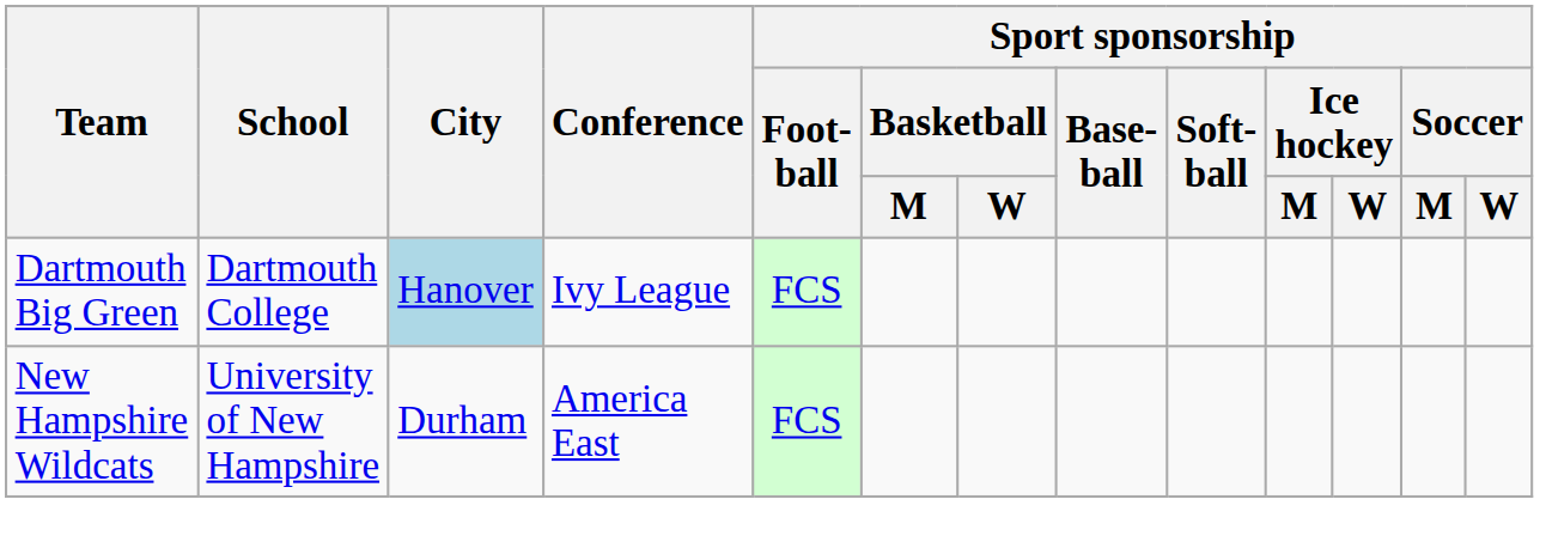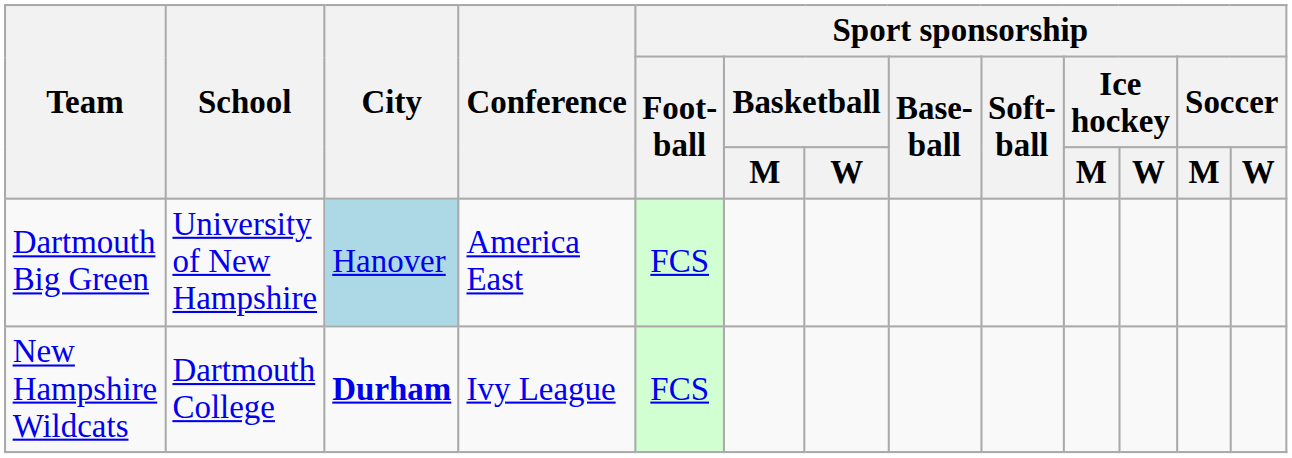 <table class="sortable wikitable">
 <tr>
 <th rowspan=3>Team</th>
 <th rowspan=3>School</th>
 <th rowspan=3>City</th>
 <th rowspan=3>Conference</th>
 <th colspan=9>Sport sponsorship</th>
 </tr>
 <tr>
 <th rowspan=2>Foot-<br>ball</th>
 <th colspan=2>Basketball</th>
 <th rowspan=2>Base-<br>ball</th>
 <th rowspan=2>Soft-<br>ball</th>
 <th colspan=2>Ice hockey</th>
 <th colspan=2>Soccer</th>
 </tr>
 <tr>
 <th>M</th>
 <th>W</th>
 <th>M</th>
 <th>W</th>
 <th>M</th>
 <th>W</th>
 </tr>
 <tr>
 <td><a href='#'>Dartmouth Big Green</a></td>
-<td><a href='#'>Dartmouth College</a></td>
+<td><a href='#'>University of New Hampshire</a></td>
 <td style="background: lightblue;"><a href='#'>Hanover</a></td>
-<td><a href='#'>Ivy League</a></td>
+<td><a href='#'>America East</a></td>
 <td style="background:#D2FFD2; text-align:center"><a href='#'>FCS</a></td>
 <td></td>
 <td></td>
 <td></td>
 <td></td>
 <td> </td>
 <td> </td>
 <td></td>
 <td></td>
 </tr>
 <tr>
 <td><a href='#'>New Hampshire Wildcats</a></td>
-<td><a href='#'>University of New Hampshire</a></td>
-<td><a href='#'>Durham</a></td>
-<td><a href='#'>America East</a></td>
+<td><a href='#'>Dartmouth College</a></td>
+<td><strong><a href='#'>Durham</a></strong></td>
+<td><a href='#'>Ivy League</a></td>
 <td style="background:#D2FFD2; text-align:center"><a href='#'>FCS</a> </td>
 <td></td>
 <td></td>
 <td></td>
 <td></td>
 <td> </td>
 <td> </td>
 <td></td>
 <td></td>
 </tr>
 </table>
